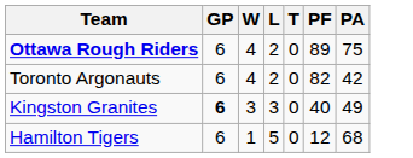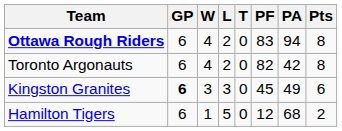 <table class="wikitable">
 <tr>
 <th>Team</th>
 <th>GP</th>
 <th>W</th>
 <th>L</th>
 <th>T</th>
 <th>PF</th>
 <th>PA</th>
+<th>Pts</th>
 </tr>
 <tr align="center">
 <td align="left"><strong><a href='#'>Ottawa Rough Riders</a></strong></td>
 <td>6</td>
 <td>4</td>
 <td>2</td>
 <td>0</td>
-<td>89</td>
-<td>75</td>
+<td>83</td>
+<td>94</td>
+<td>8</td>
 </tr>
 <tr align="center">
 <td align="left">Toronto Argonauts</td>
 <td>6</td>
 <td>4</td>
 <td>2</td>
 <td>0</td>
 <td>82</td>
 <td>42</td>
+<td>8</td>
 </tr>
 <tr align="center">
 <td align="left"><a href='#'>Kingston Granites</a></td>
 <td><strong>6</strong></td>
 <td>3</td>
 <td>3</td>
 <td>0</td>
-<td>40</td>
+<td>45</td>
 <td>49</td>
+<td>6</td>
 </tr>
 <tr align="center">
 <td align="left"><a href='#'>Hamilton Tigers</a></td>
 <td>6</td>
 <td>1</td>
 <td>5</td>
 <td>0</td>
 <td>12</td>
 <td>68</td>
+<td>2</td>
 </tr>
 </table>
